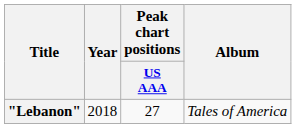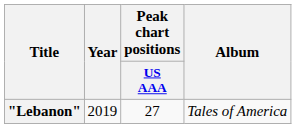 <table class="wikitable plainrowheaders" style="text-align:center">
 <tr>
 <th rowspan="2">Title</th>
 <th rowspan="2">Year</th>
 <th>Peak chart positions</th>
 <th rowspan="2">Album</th>
 </tr>
 <tr>
 <th scope="col" style="width:2.5em;font-size:90%;"><a href='#'>US<br>AAA</a><br></th>
 </tr>
 <tr>
 <th scope="row">"Lebanon"</th>
-<td>2018</td>
+<td>2019</td>
 <td>27</td>
 <td><em>Tales of America</em></td>
 </tr>
 </table>
